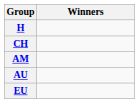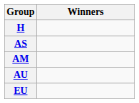 <table class=wikitable>
 <tr>
 <th>Group</th>
 <th width=150>Winners</th>
 </tr>
 <tr>
 <th><a href='#'>H</a></th>
 <td></td>
 </tr>
 <tr>
-<th><a href='#'>CH</a></th>
+<th><a href='#'>AS</a></th>
 <td></td>
 </tr>
 <tr>
 <th><a href='#'>AM</a></th>
 <td></td>
 </tr>
 <tr>
 <th><a href='#'>AU</a></th>
 <td></td>
 </tr>
 <tr>
 <th><a href='#'>EU</a></th>
 <td></td>
 </tr>
 </table>
